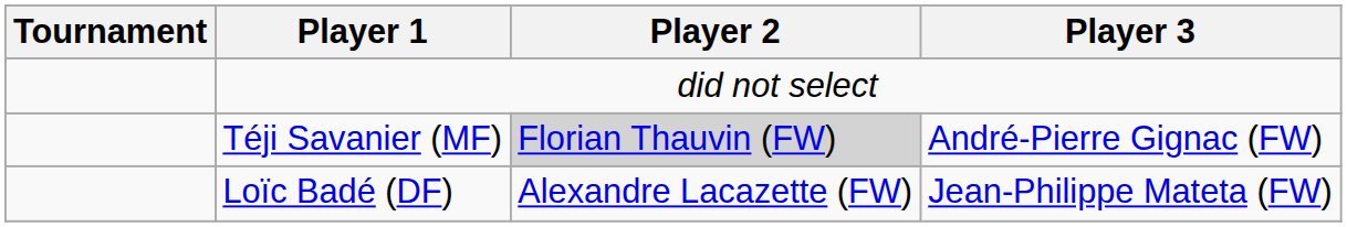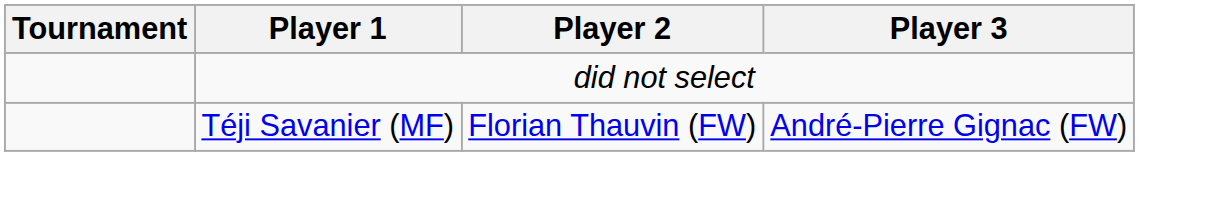 <table class="wikitable">
 <tr>
 <th>Tournament</th>
 <th>Player 1</th>
 <th>Player 2</th>
 <th>Player 3</th>
 </tr>
 <tr>
 <td></td>
 <td colspan="3" align="center"><em>did not select</em></td>
 </tr>
 <tr>
 <td></td>
 <td><a href='#'>Téji Savanier</a> (<a href='#'>MF</a>)</td>
-<td style="background: lightgrey;"><a href='#'>Florian Thauvin</a> (<a href='#'>FW</a>)</td>
+<td><a href='#'>Florian Thauvin</a> (<a href='#'>FW</a>)</td>
 <td><a href='#'>André-Pierre Gignac</a> (<a href='#'>FW</a>)</td>
 </tr>
-<tr>
-<td></td>
-<td><a href='#'>Loïc Badé</a> (<a href='#'>DF</a>)</td>
-<td><a href='#'>Alexandre Lacazette</a> (<a href='#'>FW</a>)</td>
-<td><a href='#'>Jean-Philippe Mateta</a> (<a href='#'>FW</a>)</td>
-</tr>
 </table>
